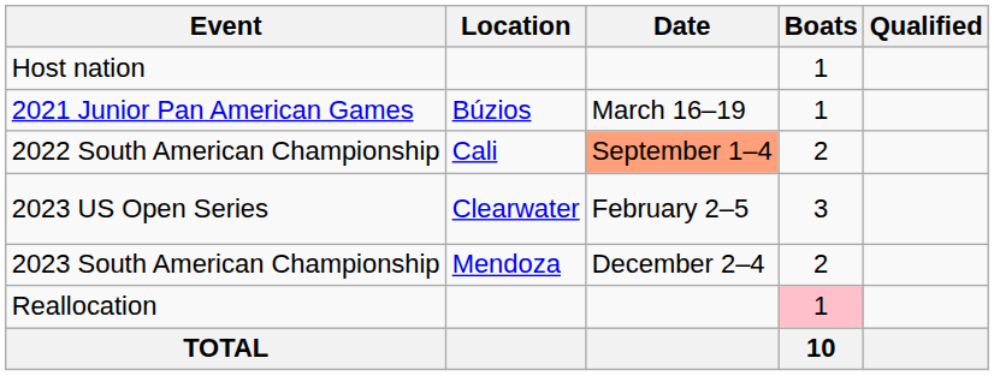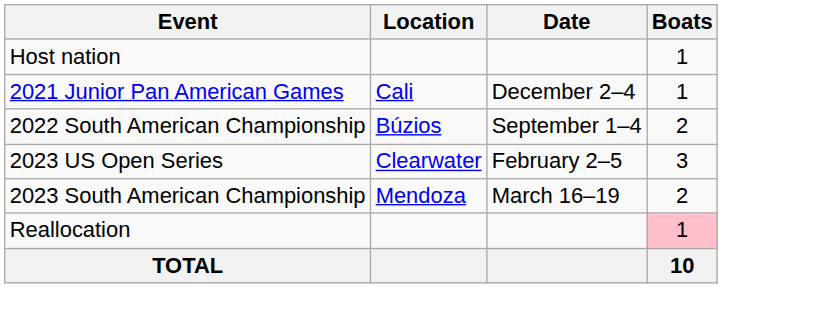 <table class="wikitable">
 <tr>
 <th>Event</th>
 <th>Location</th>
 <th>Date</th>
 <th>Boats</th>
-<th>Qualified</th>
 </tr>
 <tr>
 <td>Host nation</td>
 <td></td>
 <td></td>
 <td align="center">1</td>
-<td></td>
 </tr>
 <tr>
 <td><a href='#'>2021 Junior Pan American Games</a></td>
-<td> <a href='#'>Búzios</a></td>
-<td>March 16–19</td>
+<td> <a href='#'>Cali</a></td>
+<td>December 2–4</td>
 <td align="center">1</td>
-<td></td>
 </tr>
 <tr>
 <td>2022 South American Championship</td>
-<td> <a href='#'>Cali</a></td>
-<td style="background: lightsalmon;">September 1–4</td>
+<td> <a href='#'>Búzios</a></td>
+<td>September 1–4</td>
 <td align="center">2</td>
-<td><br></td>
 </tr>
 <tr>
 <td>2023 US Open Series</td>
 <td> <a href='#'>Clearwater</a></td>
 <td>February 2–5</td>
 <td align="center">3</td>
-<td><br><br></td>
 </tr>
 <tr>
 <td>2023 South American Championship</td>
 <td> <a href='#'>Mendoza</a></td>
-<td>December 2–4</td>
+<td>March 16–19</td>
 <td align="center">2</td>
-<td><br></td>
 </tr>
 <tr>
 <td>Reallocation</td>
 <td></td>
 <td></td>
 <td align="center" style="background: pink;">1</td>
-<td></td>
 </tr>
 <tr>
 <th>TOTAL</th>
 <th></th>
 <th></th>
 <th>10</th>
-<th></th>
 </tr>
 </table>
